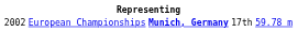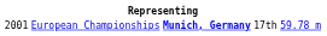 <table>
 <tr>
 <th colspan="5">Representing </th>
 </tr>
 <tr>
-<td>2002</td>
+<td>2001</td>
 <td><a href='#'>European Championships</a></td>
 <td><strong><a href='#'>Munich, Germany</a></strong></td>
 <td>17th</td>
 <td><a href='#'>59.78 m</a></td>
 </tr>
 </table>
